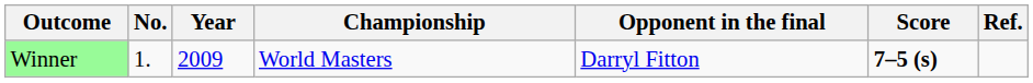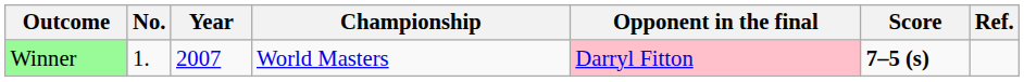 <table class="wikitable">
 <tr>
 <th width="80">Outcome</th>
 <th width="20">No.</th>
 <th width="50">Year</th>
 <th style="width:220px;">Championship</th>
 <th style="width:200px;">Opponent in the final</th>
 <th width="70">Score</th>
 <th scope="col" width="20">Ref.</th>
 </tr>
 <tr>
 <td style="background:#98FB98">Winner</td>
 <td>1.</td>
-<td><a href='#'>2009</a></td>
+<td><a href='#'>2007</a></td>
 <td><a href='#'>World Masters</a></td>
-<td> <a href='#'>Darryl Fitton</a></td>
+<td style="background: pink;"> <a href='#'>Darryl Fitton</a></td>
 <td><strong>7–5 (s)</strong></td>
 <td align="center"></td>
 </tr>
 </table>
